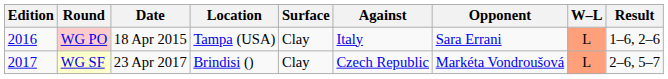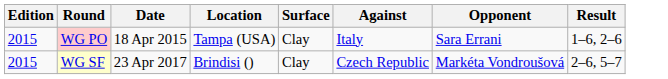 <table class="wikitable">
 <tr>
 <th>Edition</th>
 <th>Round</th>
 <th>Date</th>
 <th>Location</th>
 <th>Surface</th>
 <th>Against</th>
 <th>Opponent</th>
-<th class="unsortable">W–L</th>
 <th>Result</th>
 </tr>
 <tr>
-<td><a href='#'>2016</a></td>
+<td><a href='#'>2015</a></td>
 <td bgcolor=ffcccc><a href='#'>WG PO</a></td>
 <td>18 Apr 2015</td>
 <td><a href='#'>Tampa</a> (USA)</td>
 <td>Clay</td>
 <td> <a href='#'>Italy</a></td>
 <td><a href='#'>Sara Errani</a></td>
-<td style="text-align:center; background:#FFA07A;">L</td>
 <td>1–6, 2–6</td>
 </tr>
 <tr>
-<td><a href='#'>2017</a></td>
+<td><a href='#'>2015</a></td>
 <td bgcolor=ffffcc><a href='#'>WG SF</a></td>
 <td>23 Apr 2017</td>
 <td><a href='#'>Brindisi</a> ()</td>
 <td>Clay</td>
 <td> <a href='#'>Czech Republic</a></td>
 <td><a href='#'>Markéta Vondroušová</a></td>
-<td style="text-align:center; background:#FFA07A;">L</td>
 <td>2–6, 5–7</td>
 </tr>
 </table>
